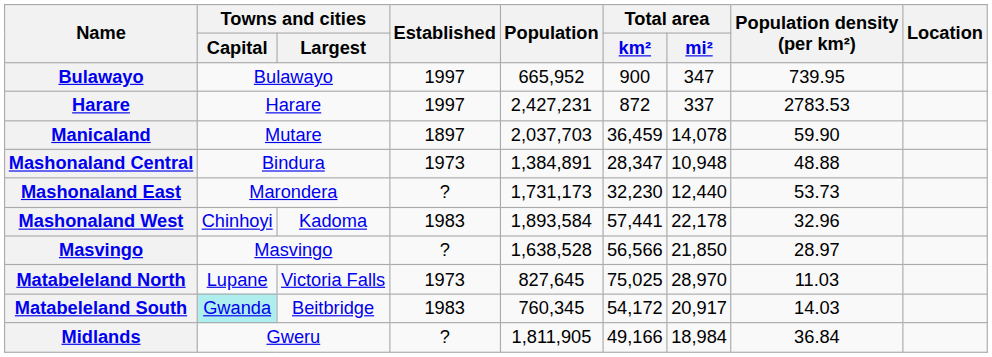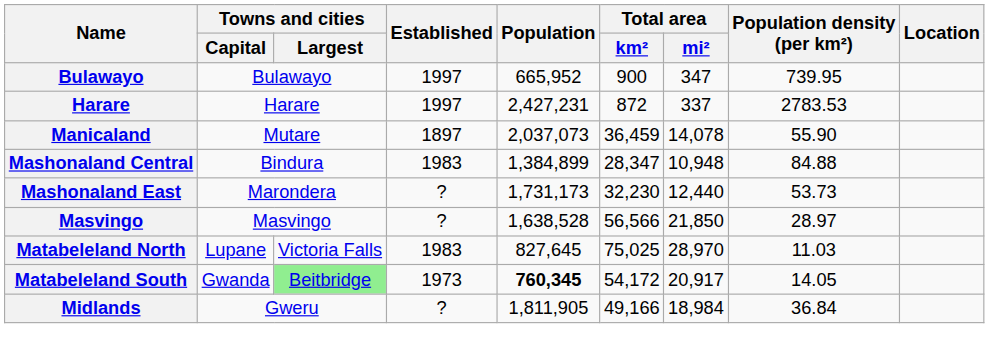 <table class="wikitable sortable" style="text-align:center">
 <tr>
 <th rowspan="2" scope="col">Name</th>
 <th colspan="2" scope="col">Towns and cities</th>
 <th rowspan="2" scope="col">Established</th>
 <th rowspan="2" scope="col">Population </th>
 <th colspan="2" scope="col">Total area</th>
 <th rowspan="2" scope="col">Population density<br> (per km²)</th>
 <th rowspan="2" scope="col">Location</th>
 </tr>
 <tr>
 <th scope="col">Capital</th>
 <th scope="col">Largest</th>
 <th scope="col"><a href='#'>km²</a></th>
 <th scope="col"><a href='#'>mi²</a></th>
 </tr>
 <tr>
 <th scope="row"><a href='#'>Bulawayo</a></th>
 <td colspan="2"><a href='#'>Bulawayo</a></td>
 <td>1997</td>
 <td>665,952</td>
 <td>900</td>
 <td>347</td>
 <td>739.95</td>
 <td></td>
 </tr>
 <tr>
 <th scope="row"><a href='#'>Harare</a></th>
 <td colspan="2"><a href='#'>Harare</a></td>
 <td>1997</td>
 <td>2,427,231</td>
 <td>872</td>
 <td>337</td>
 <td>2783.53</td>
 <td></td>
 </tr>
 <tr>
 <th scope="row"><a href='#'>Manicaland</a></th>
 <td colspan="2"><a href='#'>Mutare</a></td>
 <td>1897</td>
-<td>2,037,703</td>
+<td>2,037,073</td>
 <td>36,459</td>
 <td>14,078</td>
-<td>59.90</td>
+<td>55.90</td>
 <td></td>
 </tr>
 <tr>
 <th scope="row"><a href='#'>Mashonaland Central</a></th>
 <td colspan="2"><a href='#'>Bindura</a></td>
-<td>1973</td>
-<td>1,384,891</td>
+<td>1983</td>
+<td>1,384,899</td>
 <td>28,347</td>
 <td>10,948</td>
-<td>48.88</td>
+<td>84.88</td>
 <td></td>
 </tr>
 <tr>
 <th scope="row"><a href='#'>Mashonaland East</a></th>
 <td colspan="2"><a href='#'>Marondera</a></td>
 <td>?</td>
 <td>1,731,173</td>
 <td>32,230</td>
 <td>12,440</td>
 <td>53.73</td>
-<td></td>
-</tr>
-<tr>
-<th scope="row"><a href='#'>Mashonaland West</a></th>
-<td><a href='#'>Chinhoyi</a></td>
-<td><a href='#'>Kadoma</a></td>
-<td>1983</td>
-<td>1,893,584</td>
-<td>57,441</td>
-<td>22,178</td>
-<td>32.96</td>
 <td></td>
 </tr>
 <tr>
 <th scope="row"><a href='#'>Masvingo</a></th>
 <td colspan="2"><a href='#'>Masvingo</a></td>
 <td>?</td>
 <td>1,638,528</td>
 <td>56,566</td>
 <td>21,850</td>
 <td>28.97</td>
 <td></td>
 </tr>
 <tr>
 <th scope="row"><a href='#'>Matabeleland North</a></th>
 <td><a href='#'>Lupane</a></td>
 <td><a href='#'>Victoria Falls</a></td>
-<td>1973</td>
+<td>1983</td>
 <td>827,645</td>
 <td>75,025</td>
 <td>28,970</td>
 <td>11.03</td>
 <td></td>
 </tr>
 <tr>
 <th scope="row"><a href='#'>Matabeleland South</a></th>
-<td style="background: paleturquoise;"><a href='#'>Gwanda</a></td>
-<td><a href='#'>Beitbridge</a></td>
-<td>1983</td>
-<td>760,345</td>
+<td><a href='#'>Gwanda</a></td>
+<td style="background: lightgreen;"><a href='#'>Beitbridge</a></td>
+<td>1973</td>
+<td><strong>760,345</strong></td>
 <td>54,172</td>
 <td>20,917</td>
-<td>14.03</td>
+<td>14.05</td>
 <td></td>
 </tr>
 <tr>
 <th scope="row"><a href='#'>Midlands</a></th>
 <td colspan="2"><a href='#'>Gweru</a></td>
 <td>?</td>
 <td>1,811,905</td>
 <td>49,166</td>
 <td>18,984</td>
 <td>36.84</td>
 <td></td>
 </tr>
 </table>
